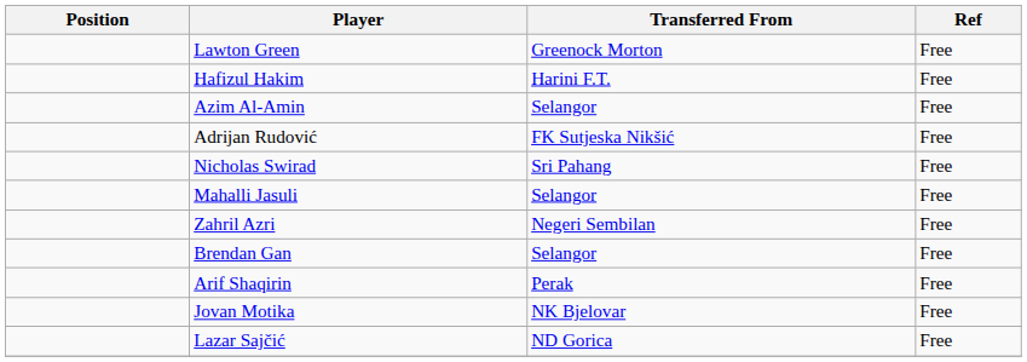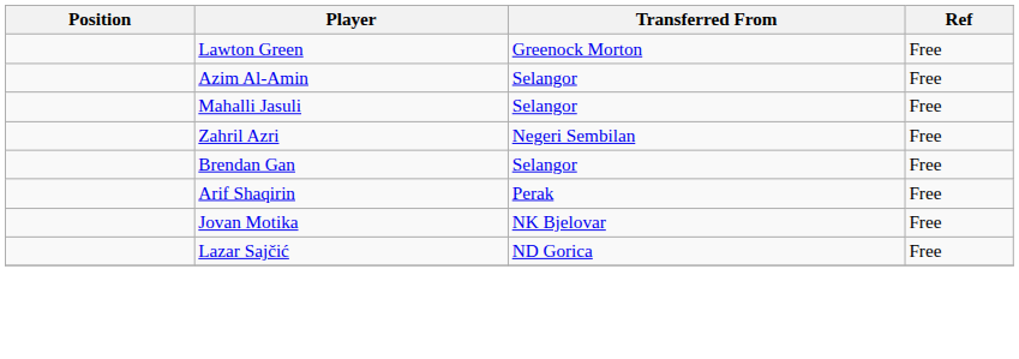 <table class="wikitable sortable" style="width:70%; font-size:100%; text-align:left;">
 <tr>
 <th>Position</th>
 <th>Player</th>
 <th>Transferred From</th>
 <th>Ref</th>
 </tr>
 <tr>
 <td></td>
 <td> <a href='#'>Lawton Green</a></td>
 <td> <a href='#'>Greenock Morton</a></td>
 <td>Free</td>
 </tr>
 <tr>
 <td></td>
-<td> <a href='#'>Hafizul Hakim</a></td>
-<td> <a href='#'>Harini F.T.</a></td>
-<td>Free</td>
-</tr>
-<tr>
-<td></td>
 <td> <a href='#'>Azim Al-Amin</a></td>
 <td> <a href='#'>Selangor</a></td>
-<td>Free </td>
-</tr>
-<tr>
-<td></td>
-<td> Adrijan Rudović</td>
-<td> <a href='#'>FK Sutjeska Nikšić</a></td>
-<td>Free</td>
-</tr>
-<tr>
-<td></td>
-<td> <a href='#'>Nicholas Swirad</a></td>
-<td> <a href='#'>Sri Pahang</a></td>
 <td>Free </td>
 </tr>
 <tr>
 <td></td>
 <td> <a href='#'>Mahalli Jasuli</a></td>
 <td> <a href='#'>Selangor</a></td>
 <td>Free </td>
 </tr>
 <tr>
 <td></td>
 <td> <a href='#'>Zahril Azri</a></td>
 <td> <a href='#'>Negeri Sembilan</a></td>
 <td>Free </td>
 </tr>
 <tr>
 <td></td>
 <td> <a href='#'>Brendan Gan</a></td>
 <td> <a href='#'>Selangor</a></td>
 <td>Free </td>
 </tr>
 <tr>
 <td></td>
 <td> <a href='#'>Arif Shaqirin</a></td>
 <td> <a href='#'>Perak</a></td>
 <td>Free</td>
 </tr>
 <tr>
 <td></td>
 <td> <a href='#'>Jovan Motika</a></td>
 <td> <a href='#'>NK Bjelovar</a></td>
 <td>Free</td>
 </tr>
 <tr>
 <td></td>
 <td> <a href='#'>Lazar Sajčić</a></td>
 <td> <a href='#'>ND Gorica</a></td>
 <td>Free</td>
 </tr>
 <tr>
 </tr>
 </table>
